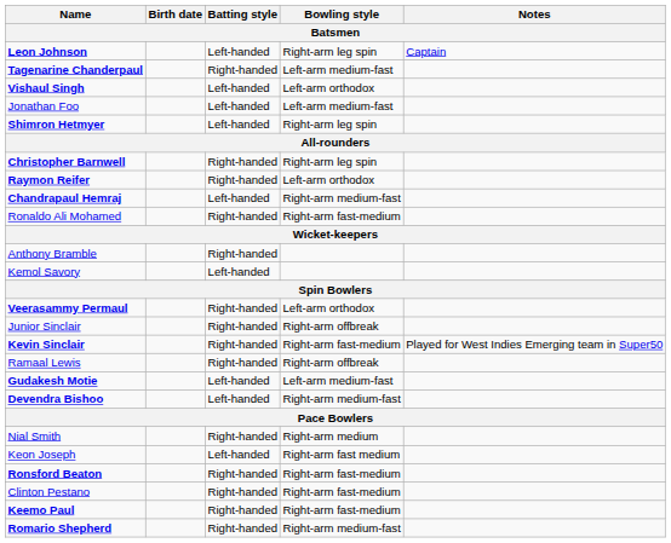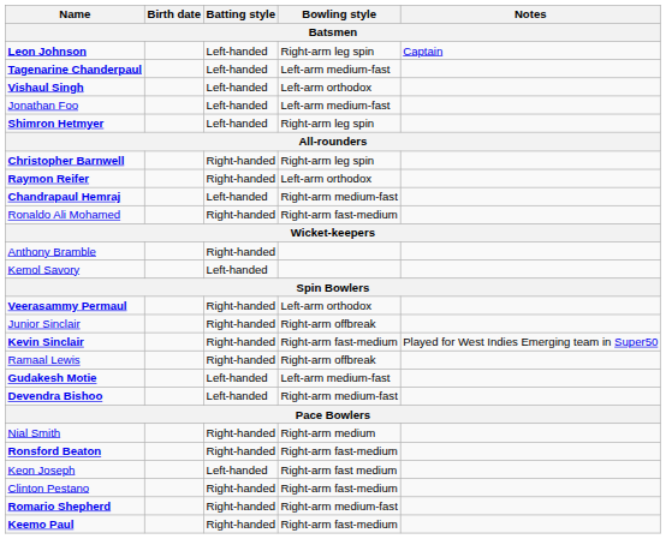 <table class="wikitable"  style="font-size:95%">
 <tr>
 <th>Name</th>
 <th>Birth date</th>
 <th>Batting style</th>
 <th>Bowling style</th>
 <th>Notes</th>
 </tr>
 <tr>
 <th colspan="5">Batsmen</th>
 </tr>
 <tr>
 <td><strong><a href='#'>Leon Johnson</a></strong></td>
 <td></td>
 <td>Left-handed</td>
 <td>Right-arm leg spin</td>
 <td><a href='#'>Captain</a></td>
 </tr>
 <tr>
 <td><strong><a href='#'>Tagenarine Chanderpaul</a></strong></td>
 <td></td>
-<td>Right-handed</td>
+<td>Left-handed</td>
 <td>Left-arm medium-fast</td>
 <td></td>
 </tr>
 <tr>
 <td><strong><a href='#'>Vishaul Singh</a></strong></td>
 <td></td>
 <td>Left-handed</td>
 <td>Left-arm orthodox</td>
 <td></td>
 </tr>
 <tr>
 <td><a href='#'>Jonathan Foo</a></td>
 <td></td>
 <td>Left-handed</td>
 <td>Left-arm medium-fast</td>
 <td></td>
 </tr>
 <tr>
 <td><strong><a href='#'>Shimron Hetmyer</a></strong></td>
 <td></td>
 <td>Left-handed</td>
 <td>Right-arm leg spin</td>
 <td></td>
 </tr>
 <tr>
 <th colspan="5">All-rounders</th>
 </tr>
 <tr>
 <td><strong><a href='#'>Christopher Barnwell</a></strong></td>
 <td></td>
 <td>Right-handed</td>
 <td>Right-arm leg spin</td>
 <td></td>
 </tr>
 <tr>
 <td><strong><a href='#'>Raymon Reifer</a></strong></td>
 <td></td>
 <td>Right-handed</td>
 <td>Left-arm orthodox</td>
 <td></td>
 </tr>
 <tr>
 <td><strong><a href='#'>Chandrapaul Hemraj</a></strong></td>
 <td></td>
 <td>Left-handed</td>
 <td>Right-arm medium-fast</td>
 <td></td>
 </tr>
 <tr>
 <td><a href='#'>Ronaldo Ali Mohamed</a></td>
 <td></td>
 <td>Right-handed</td>
 <td>Right-arm fast-medium</td>
 <td></td>
 </tr>
 <tr>
 <th colspan="5">Wicket-keepers</th>
 </tr>
 <tr>
 <td><a href='#'>Anthony Bramble</a></td>
 <td></td>
 <td>Right-handed</td>
 <td></td>
 <td></td>
 </tr>
 <tr>
 <td><a href='#'>Kemol Savory</a></td>
 <td></td>
 <td>Left-handed</td>
 <td></td>
 <td></td>
 </tr>
 <tr>
 <th colspan="5">Spin Bowlers</th>
 </tr>
 <tr>
 <td><strong><a href='#'>Veerasammy Permaul</a></strong></td>
 <td></td>
 <td>Right-handed</td>
 <td>Left-arm orthodox</td>
 <td></td>
 </tr>
 <tr>
 <td><a href='#'>Junior Sinclair</a></td>
 <td></td>
 <td>Right-handed</td>
 <td>Right-arm offbreak</td>
 <td></td>
 </tr>
 <tr>
 <td><a href='#'><strong>Kevin Sinclair</strong></a></td>
 <td></td>
 <td>Right-handed</td>
 <td>Right-arm fast-medium</td>
 <td>Played for West Indies Emerging team in <a href='#'>Super50</a></td>
 </tr>
 <tr>
 <td><a href='#'>Ramaal Lewis</a></td>
 <td></td>
 <td>Right-handed</td>
 <td>Right-arm offbreak</td>
 <td></td>
 </tr>
 <tr>
 <td><strong><a href='#'>Gudakesh Motie</a></strong></td>
 <td></td>
 <td>Left-handed</td>
 <td>Left-arm medium-fast</td>
 <td></td>
 </tr>
 <tr>
 <td><strong><a href='#'>Devendra Bishoo</a></strong></td>
 <td></td>
 <td>Left-handed</td>
 <td>Right-arm medium-fast</td>
 <td></td>
 </tr>
 <tr>
 <th colspan="5">Pace Bowlers</th>
 </tr>
 <tr>
 <td><a href='#'>Nial Smith</a></td>
 <td></td>
 <td>Right-handed</td>
 <td>Right-arm medium</td>
 <td></td>
 </tr>
 <tr>
+<td><strong><a href='#'>Ronsford Beaton</a></strong></td>
+<td></td>
+<td>Right-handed</td>
+<td>Right-arm fast-medium</td>
+<td></td>
+</tr>
+<tr>
 <td><a href='#'>Keon Joseph</a></td>
 <td></td>
 <td>Left-handed</td>
 <td>Right-arm fast medium</td>
 <td></td>
 </tr>
 <tr>
-<td><strong><a href='#'>Ronsford Beaton</a></strong></td>
-<td></td>
-<td>Right-handed</td>
-<td>Right-arm fast-medium</td>
-<td></td>
-</tr>
-<tr>
 <td><a href='#'>Clinton Pestano</a></td>
-<td></td>
-<td>Right-handed</td>
-<td>Right-arm fast-medium</td>
-<td></td>
-</tr>
-<tr>
-<td><strong><a href='#'>Keemo Paul</a></strong></td>
 <td></td>
 <td>Right-handed</td>
 <td>Right-arm fast-medium</td>
 <td></td>
 </tr>
 <tr>
 <td><strong><a href='#'>Romario Shepherd</a></strong></td>
 <td></td>
 <td>Right-handed</td>
 <td>Right-arm medium-fast</td>
 <td></td>
 </tr>
+<tr>
+<td><strong><a href='#'>Keemo Paul</a></strong></td>
+<td></td>
+<td>Right-handed</td>
+<td>Right-arm fast-medium</td>
+<td></td>
+</tr>
 </table>
